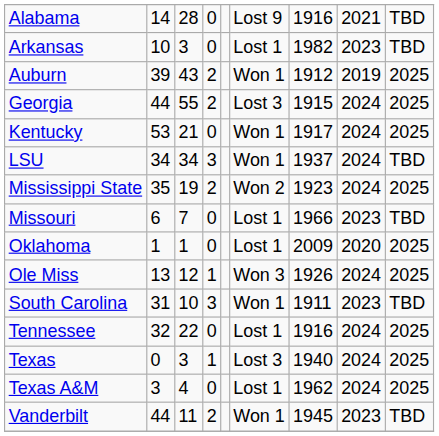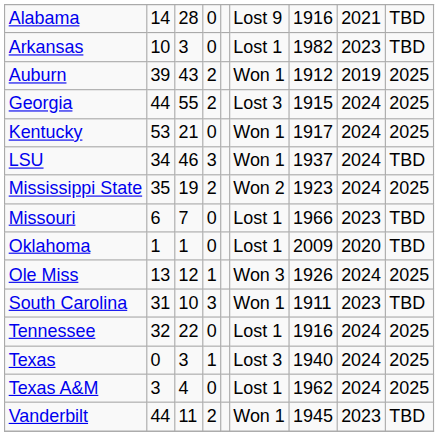 <table class="wikitable">
 <tr>
 </tr>
 <tr>
 <td><a href='#'>Alabama</a></td>
 <td>14</td>
 <td>28</td>
 <td>0</td>
 <td></td>
 <td>Lost 9</td>
 <td>1916</td>
 <td>2021</td>
 <td>TBD</td>
 </tr>
 <tr>
 <td><a href='#'>Arkansas</a></td>
 <td>10</td>
 <td>3</td>
 <td>0</td>
 <td></td>
 <td>Lost 1</td>
 <td>1982</td>
 <td>2023</td>
 <td>TBD</td>
 </tr>
 <tr>
 <td><a href='#'>Auburn</a></td>
 <td>39</td>
 <td>43</td>
 <td>2</td>
 <td></td>
 <td>Won 1</td>
 <td>1912</td>
 <td>2019</td>
 <td>2025</td>
 </tr>
 <tr>
 <td><a href='#'>Georgia</a></td>
 <td>44</td>
 <td>55</td>
 <td>2</td>
 <td></td>
 <td>Lost 3</td>
 <td>1915</td>
 <td>2024</td>
 <td>2025</td>
 </tr>
 <tr>
 <td><a href='#'>Kentucky</a></td>
 <td>53</td>
 <td>21</td>
 <td>0</td>
 <td></td>
 <td>Won 1</td>
 <td>1917</td>
 <td>2024</td>
 <td>2025</td>
 </tr>
 <tr>
 <td><a href='#'>LSU</a></td>
 <td>34</td>
-<td>34</td>
+<td>46</td>
 <td>3</td>
 <td></td>
 <td>Won 1</td>
 <td>1937</td>
 <td>2024</td>
 <td>TBD</td>
 </tr>
 <tr>
 <td><a href='#'>Mississippi State</a></td>
 <td>35</td>
 <td>19</td>
 <td>2</td>
 <td></td>
 <td>Won 2</td>
 <td>1923</td>
 <td>2024</td>
 <td>2025</td>
 </tr>
 <tr>
 <td><a href='#'>Missouri</a></td>
 <td>6</td>
 <td>7</td>
 <td>0</td>
 <td></td>
 <td>Lost 1</td>
 <td>1966</td>
 <td>2023</td>
 <td>TBD</td>
 </tr>
 <tr>
 <td><a href='#'>Oklahoma</a></td>
 <td>1</td>
 <td>1</td>
 <td>0</td>
 <td></td>
 <td>Lost 1</td>
 <td>2009</td>
 <td>2020</td>
-<td>2025</td>
+<td>TBD</td>
 </tr>
 <tr>
 <td><a href='#'>Ole Miss</a></td>
 <td>13</td>
 <td>12</td>
 <td>1</td>
 <td></td>
 <td>Won 3</td>
 <td>1926</td>
 <td>2024</td>
 <td>2025</td>
 </tr>
 <tr>
 <td><a href='#'>South Carolina</a></td>
 <td>31</td>
 <td>10</td>
 <td>3</td>
 <td></td>
 <td>Won 1</td>
 <td>1911</td>
 <td>2023</td>
 <td>TBD</td>
 </tr>
 <tr>
 <td><a href='#'>Tennessee</a></td>
 <td>32</td>
 <td>22</td>
 <td>0</td>
 <td></td>
 <td>Lost 1</td>
 <td>1916</td>
 <td>2024</td>
 <td>2025</td>
 </tr>
 <tr>
 <td><a href='#'>Texas</a></td>
 <td>0</td>
 <td>3</td>
 <td>1</td>
 <td></td>
 <td>Lost 3</td>
 <td>1940</td>
 <td>2024</td>
 <td>2025</td>
 </tr>
 <tr>
 <td><a href='#'>Texas A&M</a></td>
 <td>3</td>
 <td>4</td>
 <td>0</td>
 <td></td>
 <td>Lost 1</td>
 <td>1962</td>
 <td>2024</td>
 <td>2025</td>
 </tr>
 <tr>
 <td><a href='#'>Vanderbilt</a></td>
 <td>44</td>
 <td>11</td>
 <td>2</td>
 <td></td>
 <td>Won 1</td>
 <td>1945</td>
 <td>2023</td>
 <td>TBD</td>
 </tr>
 <tr>
 </tr>
 </table>
